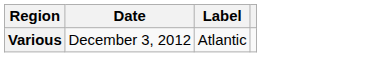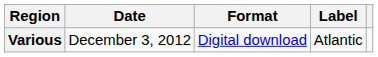 <table class="wikitable plainrowheaders">
 <tr>
 <th scope="col">Region</th>
 <th scope="col">Date</th>
+<th scope="col">Format</th>
 <th scope="col">Label</th>
 <th scope="col"></th>
 </tr>
 <tr>
 <th scope="row">Various</th>
 <td>December 3, 2012</td>
+<td><a href='#'>Digital download</a><br></td>
 <td>Atlantic</td>
 <td align="center"></td>
 </tr>
 </table>
